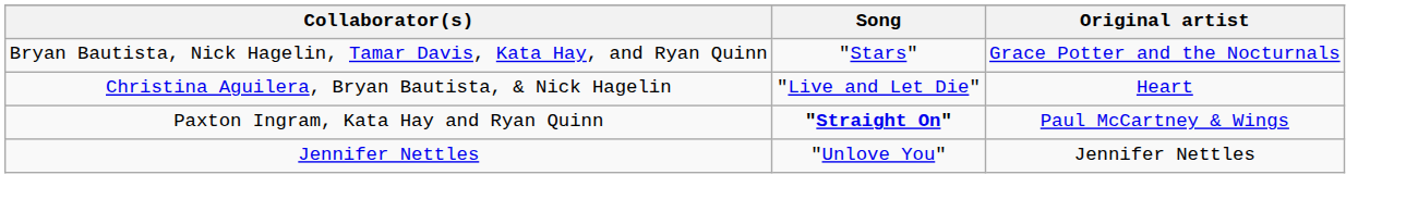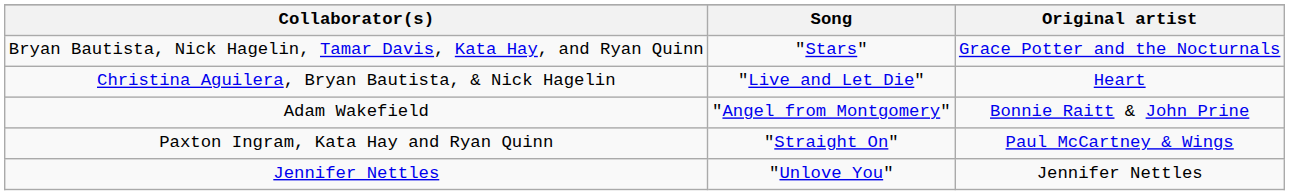 <table class="wikitable" style ="text-align:center; font-size:95%; line-height:16px;">
 <tr>
 </tr>
 <tr>
 <th>Collaborator(s)</th>
 <th>Song</th>
 <th>Original artist</th>
 </tr>
 <tr>
 <td>Bryan Bautista, Nick Hagelin, <a href='#'>Tamar Davis</a>, <a href='#'>Kata Hay</a>, and Ryan Quinn</td>
 <td>"<a href='#'>Stars</a>"</td>
 <td><a href='#'>Grace Potter and the Nocturnals</a></td>
 </tr>
 <tr>
 <td><a href='#'>Christina Aguilera</a>, Bryan Bautista, & Nick Hagelin</td>
 <td>"<a href='#'>Live and Let Die</a>"</td>
 <td><a href='#'>Heart</a></td>
 </tr>
 <tr>
+<td>Adam Wakefield</td>
+<td>"<a href='#'>Angel from Montgomery</a>"</td>
+<td><a href='#'>Bonnie Raitt</a> & <a href='#'>John Prine</a></td>
+</tr>
+<tr>
 <td>Paxton Ingram, Kata Hay and Ryan Quinn</td>
-<td><strong>"<a href='#'>Straight On</a>"</strong></td>
+<td>"<a href='#'>Straight On</a>"</td>
 <td><a href='#'>Paul McCartney & Wings</a></td>
 </tr>
 <tr>
 <td><a href='#'>Jennifer Nettles</a></td>
 <td>"<a href='#'>Unlove You</a>"</td>
 <td>Jennifer Nettles</td>
 </tr>
 </table>
